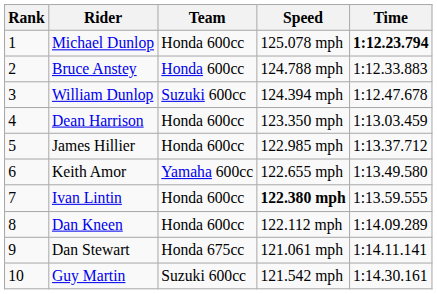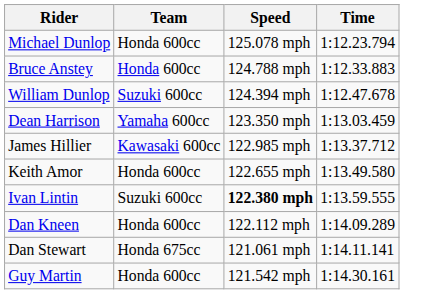 <table class="wikitable" style="font-size: 95%;">
 <tr style="background:#efefef;">
-<th>Rank</th>
 <th>Rider</th>
 <th>Team</th>
 <th>Speed</th>
 <th>Time</th>
 </tr>
 <tr>
-<td>1</td>
 <td> <a href='#'>Michael Dunlop</a></td>
 <td>Honda 600cc</td>
 <td>125.078 mph</td>
-<td><strong>1:12.23.794</strong></td>
+<td>1:12.23.794</td>
 </tr>
 <tr>
-<td>2</td>
 <td> <a href='#'>Bruce Anstey</a></td>
 <td><a href='#'>Honda</a> 600cc</td>
 <td>124.788 mph</td>
 <td>1:12.33.883</td>
 </tr>
 <tr>
-<td>3</td>
 <td> <a href='#'>William Dunlop</a></td>
 <td><a href='#'>Suzuki</a> 600cc</td>
 <td>124.394 mph</td>
 <td>1:12.47.678</td>
 </tr>
 <tr>
-<td>4</td>
 <td> <a href='#'>Dean Harrison</a></td>
-<td>Honda 600cc</td>
+<td><a href='#'>Yamaha</a> 600cc</td>
 <td>123.350 mph</td>
 <td>1:13.03.459</td>
 </tr>
 <tr>
-<td>5</td>
 <td> James Hillier</td>
-<td>Honda 600cc</td>
+<td><a href='#'>Kawasaki</a> 600cc</td>
 <td>122.985 mph</td>
 <td>1:13.37.712</td>
 </tr>
 <tr>
-<td>6</td>
 <td> Keith Amor</td>
-<td><a href='#'>Yamaha</a> 600cc</td>
+<td>Honda 600cc</td>
 <td>122.655 mph</td>
 <td>1:13.49.580</td>
 </tr>
 <tr>
-<td>7</td>
 <td> <a href='#'>Ivan Lintin</a></td>
-<td>Honda 600cc</td>
+<td>Suzuki 600cc</td>
 <td><strong>122.380 mph</strong></td>
 <td>1:13.59.555</td>
 </tr>
 <tr>
-<td>8</td>
 <td> <a href='#'>Dan Kneen</a></td>
 <td>Honda 600cc</td>
 <td>122.112 mph</td>
 <td>1:14.09.289</td>
 </tr>
 <tr>
-<td>9</td>
 <td> Dan Stewart</td>
 <td>Honda 675cc</td>
 <td>121.061 mph</td>
 <td>1:14.11.141</td>
 </tr>
 <tr>
-<td>10</td>
 <td> <a href='#'>Guy Martin</a></td>
-<td>Suzuki 600cc</td>
+<td>Honda 600cc</td>
 <td>121.542 mph</td>
 <td>1:14.30.161</td>
 </tr>
 </table>
